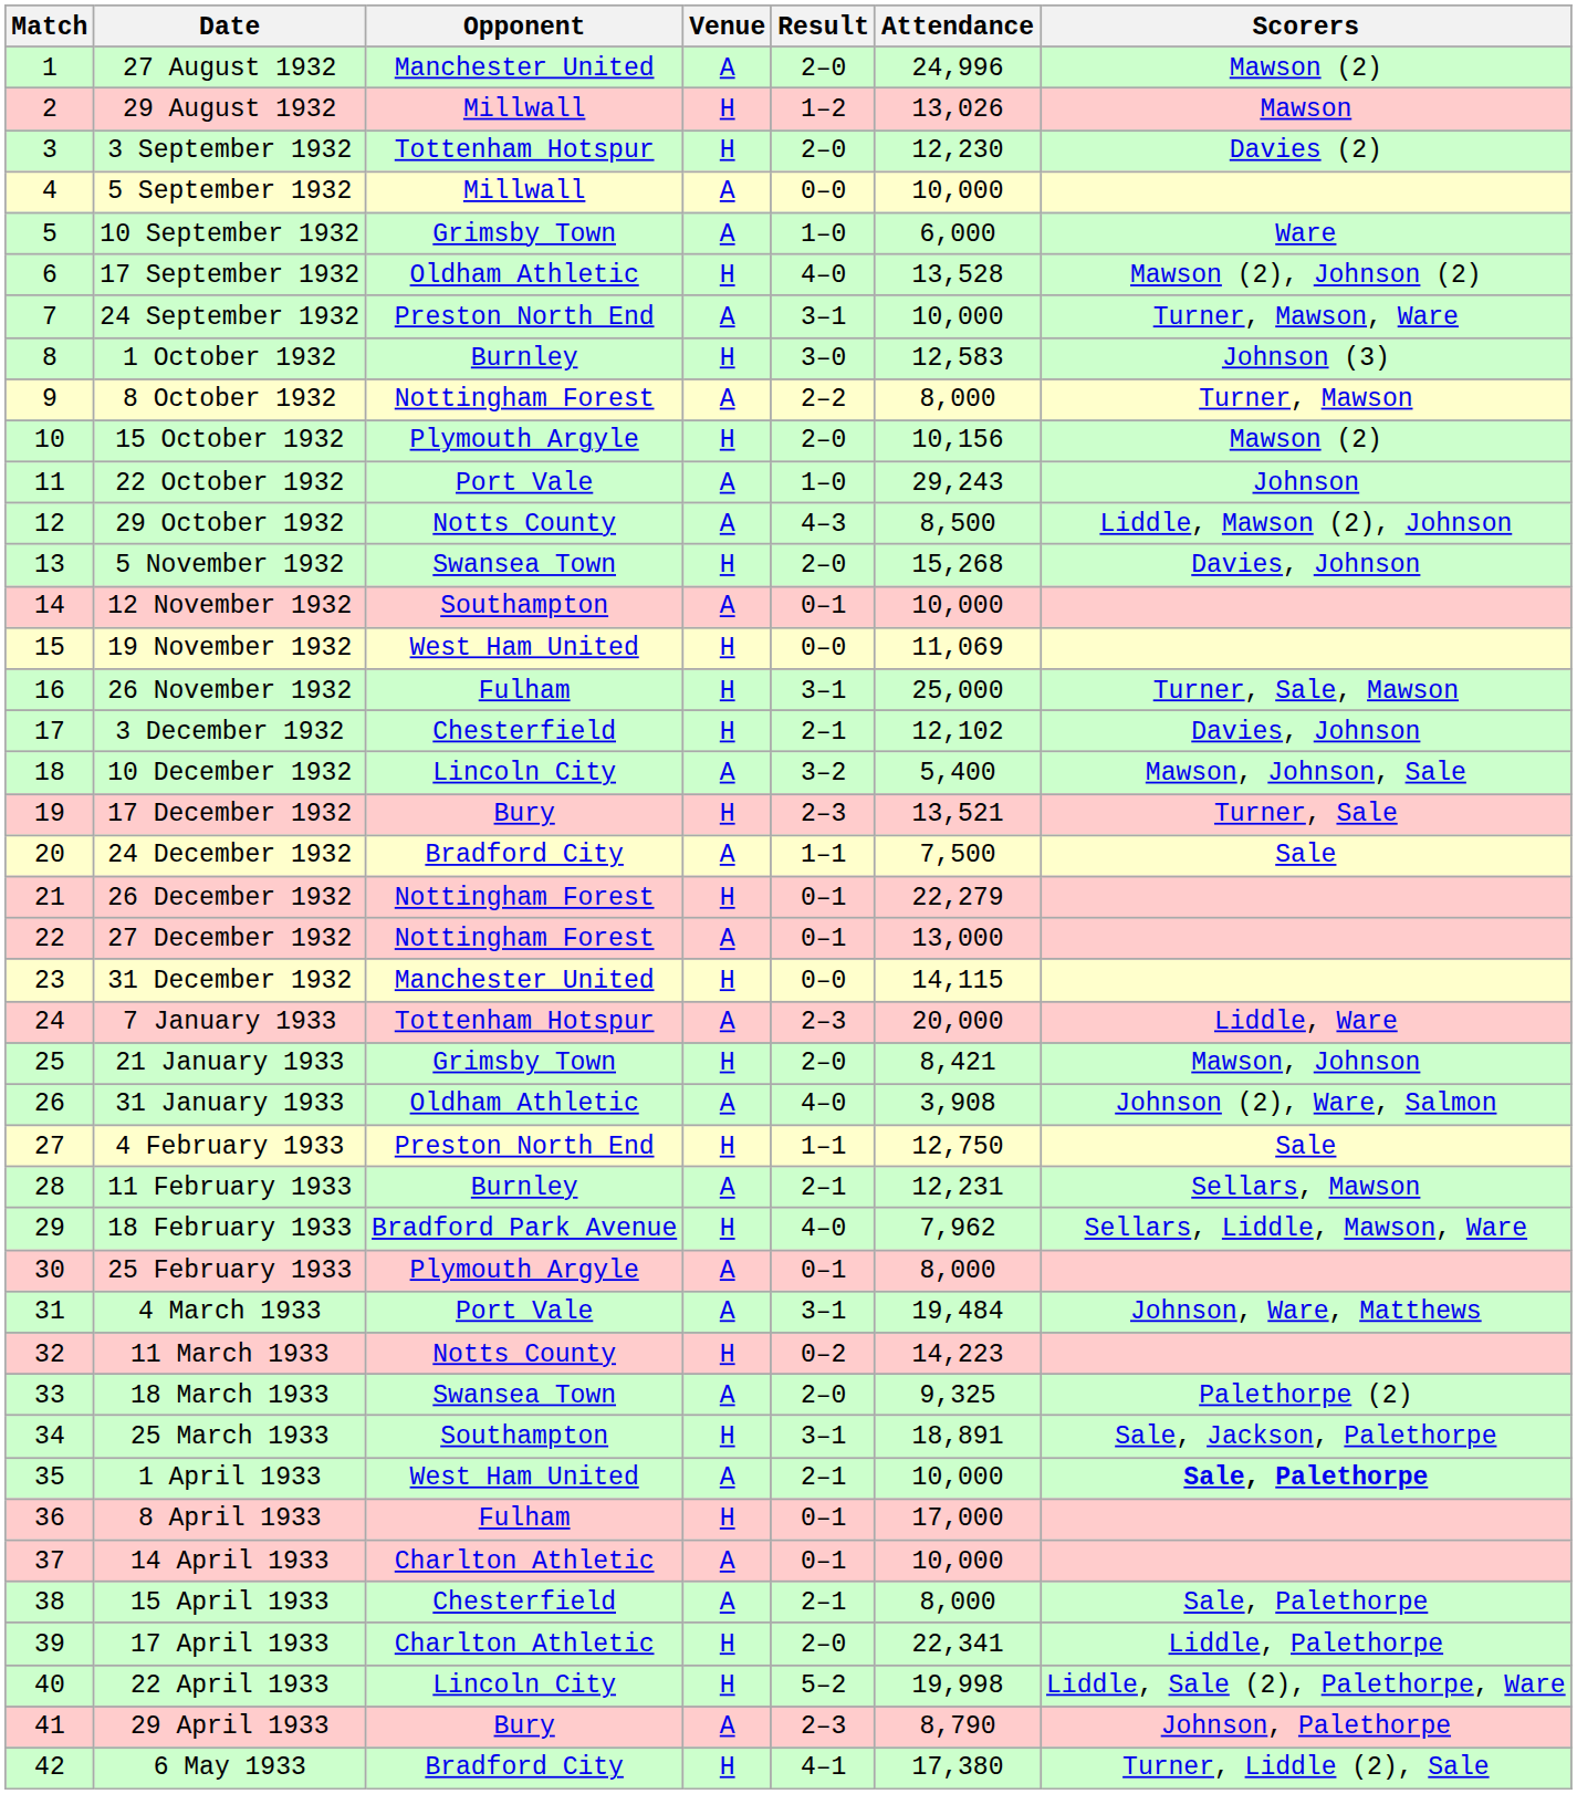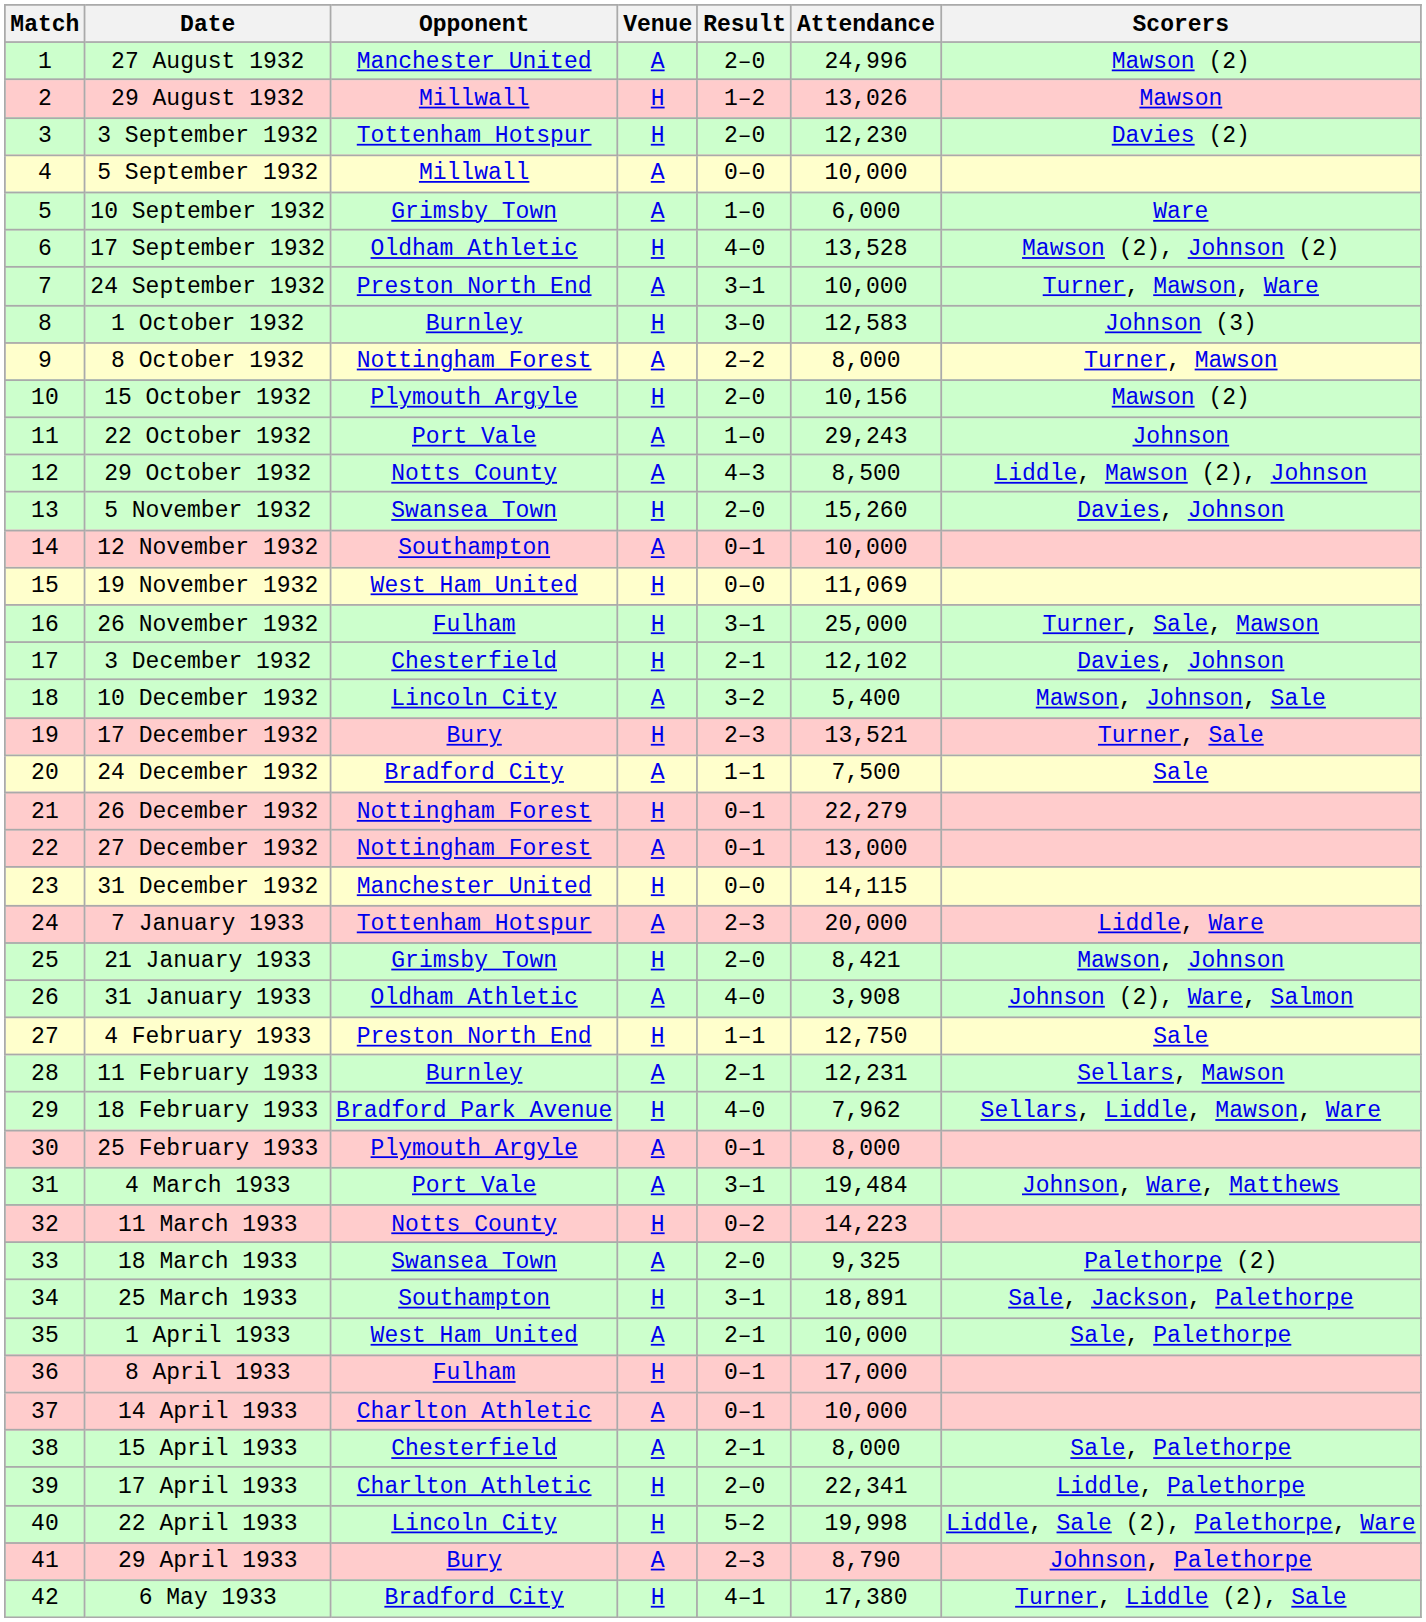 <table class="wikitable" style="font-size:100%; text-align:center">
 <tr>
 <th>Match</th>
 <th>Date</th>
 <th>Opponent</th>
 <th>Venue</th>
 <th>Result</th>
 <th>Attendance</th>
 <th>Scorers</th>
 </tr>
 <tr style="background-color: #CCFFCC;">
 <td>1</td>
 <td>27 August 1932</td>
 <td><a href='#'>Manchester United</a></td>
 <td><a href='#'>A</a></td>
 <td>2–0</td>
 <td>24,996</td>
 <td><a href='#'>Mawson</a> (2)</td>
 </tr>
 <tr style="background-color: #FFCCCC;">
 <td>2</td>
 <td>29 August 1932</td>
 <td><a href='#'>Millwall</a></td>
 <td><a href='#'>H</a></td>
 <td>1–2</td>
 <td>13,026</td>
 <td><a href='#'>Mawson</a></td>
 </tr>
 <tr style="background-color: #CCFFCC;">
 <td>3</td>
 <td>3 September 1932</td>
 <td><a href='#'>Tottenham Hotspur</a></td>
 <td><a href='#'>H</a></td>
 <td>2–0</td>
 <td>12,230</td>
 <td><a href='#'>Davies</a> (2)</td>
 </tr>
 <tr style="background-color: #FFFFCC;">
 <td>4</td>
 <td>5 September 1932</td>
 <td><a href='#'>Millwall</a></td>
 <td><a href='#'>A</a></td>
 <td>0–0</td>
 <td>10,000</td>
 <td></td>
 </tr>
 <tr style="background-color: #CCFFCC;">
 <td>5</td>
 <td>10 September 1932</td>
 <td><a href='#'>Grimsby Town</a></td>
 <td><a href='#'>A</a></td>
 <td>1–0</td>
 <td>6,000</td>
 <td><a href='#'>Ware</a></td>
 </tr>
 <tr style="background-color: #CCFFCC;">
 <td>6</td>
 <td>17 September 1932</td>
 <td><a href='#'>Oldham Athletic</a></td>
 <td><a href='#'>H</a></td>
 <td>4–0</td>
 <td>13,528</td>
 <td><a href='#'>Mawson</a> (2), <a href='#'>Johnson</a> (2)</td>
 </tr>
 <tr style="background-color: #CCFFCC;">
 <td>7</td>
 <td>24 September 1932</td>
 <td><a href='#'>Preston North End</a></td>
 <td><a href='#'>A</a></td>
 <td>3–1</td>
 <td>10,000</td>
 <td><a href='#'>Turner</a>, <a href='#'>Mawson</a>, <a href='#'>Ware</a></td>
 </tr>
 <tr style="background-color: #CCFFCC;">
 <td>8</td>
 <td>1 October 1932</td>
 <td><a href='#'>Burnley</a></td>
 <td><a href='#'>H</a></td>
 <td>3–0</td>
 <td>12,583</td>
 <td><a href='#'>Johnson</a> (3)</td>
 </tr>
 <tr style="background-color: #FFFFCC;">
 <td>9</td>
 <td>8 October 1932</td>
 <td><a href='#'>Nottingham Forest</a></td>
 <td><a href='#'>A</a></td>
 <td>2–2</td>
 <td>8,000</td>
 <td><a href='#'>Turner</a>, <a href='#'>Mawson</a></td>
 </tr>
 <tr style="background-color: #CCFFCC;">
 <td>10</td>
 <td>15 October 1932</td>
 <td><a href='#'>Plymouth Argyle</a></td>
 <td><a href='#'>H</a></td>
 <td>2–0</td>
 <td>10,156</td>
 <td><a href='#'>Mawson</a> (2)</td>
 </tr>
 <tr style="background-color: #CCFFCC;">
 <td>11</td>
 <td>22 October 1932</td>
 <td><a href='#'>Port Vale</a></td>
 <td><a href='#'>A</a></td>
 <td>1–0</td>
 <td>29,243</td>
 <td><a href='#'>Johnson</a></td>
 </tr>
 <tr style="background-color: #CCFFCC;">
 <td>12</td>
 <td>29 October 1932</td>
 <td><a href='#'>Notts County</a></td>
 <td><a href='#'>A</a></td>
 <td>4–3</td>
 <td>8,500</td>
 <td><a href='#'>Liddle</a>, <a href='#'>Mawson</a> (2), <a href='#'>Johnson</a></td>
 </tr>
 <tr style="background-color: #CCFFCC;">
 <td>13</td>
 <td>5 November 1932</td>
 <td><a href='#'>Swansea Town</a></td>
 <td><a href='#'>H</a></td>
 <td>2–0</td>
-<td>15,268</td>
+<td>15,260</td>
 <td><a href='#'>Davies</a>, <a href='#'>Johnson</a></td>
 </tr>
 <tr style="background-color: #FFCCCC;">
 <td>14</td>
 <td>12 November 1932</td>
 <td><a href='#'>Southampton</a></td>
 <td><a href='#'>A</a></td>
 <td>0–1</td>
 <td>10,000</td>
 <td></td>
 </tr>
 <tr style="background-color: #FFFFCC;">
 <td>15</td>
 <td>19 November 1932</td>
 <td><a href='#'>West Ham United</a></td>
 <td><a href='#'>H</a></td>
 <td>0–0</td>
 <td>11,069</td>
 <td></td>
 </tr>
 <tr style="background-color: #CCFFCC;">
 <td>16</td>
 <td>26 November 1932</td>
 <td><a href='#'>Fulham</a></td>
 <td><a href='#'>H</a></td>
 <td>3–1</td>
 <td>25,000</td>
 <td><a href='#'>Turner</a>, <a href='#'>Sale</a>, <a href='#'>Mawson</a></td>
 </tr>
 <tr style="background-color: #CCFFCC;">
 <td>17</td>
 <td>3 December 1932</td>
 <td><a href='#'>Chesterfield</a></td>
 <td><a href='#'>H</a></td>
 <td>2–1</td>
 <td>12,102</td>
 <td><a href='#'>Davies</a>, <a href='#'>Johnson</a></td>
 </tr>
 <tr style="background-color: #CCFFCC;">
 <td>18</td>
 <td>10 December 1932</td>
 <td><a href='#'>Lincoln City</a></td>
 <td><a href='#'>A</a></td>
 <td>3–2</td>
 <td>5,400</td>
 <td><a href='#'>Mawson</a>, <a href='#'>Johnson</a>, <a href='#'>Sale</a></td>
 </tr>
 <tr style="background-color: #FFCCCC;">
 <td>19</td>
 <td>17 December 1932</td>
 <td><a href='#'>Bury</a></td>
 <td><a href='#'>H</a></td>
 <td>2–3</td>
 <td>13,521</td>
 <td><a href='#'>Turner</a>, <a href='#'>Sale</a></td>
 </tr>
 <tr style="background-color: #FFFFCC;">
 <td>20</td>
 <td>24 December 1932</td>
 <td><a href='#'>Bradford City</a></td>
 <td><a href='#'>A</a></td>
 <td>1–1</td>
 <td>7,500</td>
 <td><a href='#'>Sale</a></td>
 </tr>
 <tr style="background-color: #FFCCCC;">
 <td>21</td>
 <td>26 December 1932</td>
 <td><a href='#'>Nottingham Forest</a></td>
 <td><a href='#'>H</a></td>
 <td>0–1</td>
 <td>22,279</td>
 <td></td>
 </tr>
 <tr style="background-color: #FFCCCC;">
 <td>22</td>
 <td>27 December 1932</td>
 <td><a href='#'>Nottingham Forest</a></td>
 <td><a href='#'>A</a></td>
 <td>0–1</td>
 <td>13,000</td>
 <td></td>
 </tr>
 <tr style="background-color: #FFFFCC;">
 <td>23</td>
 <td>31 December 1932</td>
 <td><a href='#'>Manchester United</a></td>
 <td><a href='#'>H</a></td>
 <td>0–0</td>
 <td>14,115</td>
 <td></td>
 </tr>
 <tr style="background-color: #FFCCCC;">
 <td>24</td>
 <td>7 January 1933</td>
 <td><a href='#'>Tottenham Hotspur</a></td>
 <td><a href='#'>A</a></td>
 <td>2–3</td>
 <td>20,000</td>
 <td><a href='#'>Liddle</a>, <a href='#'>Ware</a></td>
 </tr>
 <tr style="background-color: #CCFFCC;">
 <td>25</td>
 <td>21 January 1933</td>
 <td><a href='#'>Grimsby Town</a></td>
 <td><a href='#'>H</a></td>
 <td>2–0</td>
 <td>8,421</td>
 <td><a href='#'>Mawson</a>, <a href='#'>Johnson</a></td>
 </tr>
 <tr style="background-color: #CCFFCC;">
 <td>26</td>
 <td>31 January 1933</td>
 <td><a href='#'>Oldham Athletic</a></td>
 <td><a href='#'>A</a></td>
 <td>4–0</td>
 <td>3,908</td>
 <td><a href='#'>Johnson</a> (2), <a href='#'>Ware</a>, <a href='#'>Salmon</a></td>
 </tr>
 <tr style="background-color: #FFFFCC;">
 <td>27</td>
 <td>4 February 1933</td>
 <td><a href='#'>Preston North End</a></td>
 <td><a href='#'>H</a></td>
 <td>1–1</td>
 <td>12,750</td>
 <td><a href='#'>Sale</a></td>
 </tr>
 <tr style="background-color: #CCFFCC;">
 <td>28</td>
 <td>11 February 1933</td>
 <td><a href='#'>Burnley</a></td>
 <td><a href='#'>A</a></td>
 <td>2–1</td>
 <td>12,231</td>
 <td><a href='#'>Sellars</a>, <a href='#'>Mawson</a></td>
 </tr>
 <tr style="background-color: #CCFFCC;">
 <td>29</td>
 <td>18 February 1933</td>
 <td><a href='#'>Bradford Park Avenue</a></td>
 <td><a href='#'>H</a></td>
 <td>4–0</td>
 <td>7,962</td>
 <td><a href='#'>Sellars</a>, <a href='#'>Liddle</a>, <a href='#'>Mawson</a>, <a href='#'>Ware</a></td>
 </tr>
 <tr style="background-color: #FFCCCC;">
 <td>30</td>
 <td>25 February 1933</td>
 <td><a href='#'>Plymouth Argyle</a></td>
 <td><a href='#'>A</a></td>
 <td>0–1</td>
 <td>8,000</td>
 <td></td>
 </tr>
 <tr style="background-color: #CCFFCC;">
 <td>31</td>
 <td>4 March 1933</td>
 <td><a href='#'>Port Vale</a></td>
 <td><a href='#'>A</a></td>
 <td>3–1</td>
 <td>19,484</td>
 <td><a href='#'>Johnson</a>, <a href='#'>Ware</a>, <a href='#'>Matthews</a></td>
 </tr>
 <tr style="background-color: #FFCCCC;">
 <td>32</td>
 <td>11 March 1933</td>
 <td><a href='#'>Notts County</a></td>
 <td><a href='#'>H</a></td>
 <td>0–2</td>
 <td>14,223</td>
 <td></td>
 </tr>
 <tr style="background-color: #CCFFCC;">
 <td>33</td>
 <td>18 March 1933</td>
 <td><a href='#'>Swansea Town</a></td>
 <td><a href='#'>A</a></td>
 <td>2–0</td>
 <td>9,325</td>
 <td><a href='#'>Palethorpe</a> (2)</td>
 </tr>
 <tr style="background-color: #CCFFCC;">
 <td>34</td>
 <td>25 March 1933</td>
 <td><a href='#'>Southampton</a></td>
 <td><a href='#'>H</a></td>
 <td>3–1</td>
 <td>18,891</td>
 <td><a href='#'>Sale</a>, <a href='#'>Jackson</a>, <a href='#'>Palethorpe</a></td>
 </tr>
 <tr style="background-color: #CCFFCC;">
 <td>35</td>
 <td>1 April 1933</td>
 <td><a href='#'>West Ham United</a></td>
 <td><a href='#'>A</a></td>
 <td>2–1</td>
 <td>10,000</td>
-<td><strong><a href='#'>Sale</a>, <a href='#'>Palethorpe</a></strong></td>
+<td><a href='#'>Sale</a>, <a href='#'>Palethorpe</a></td>
 </tr>
 <tr style="background-color: #FFCCCC;">
 <td>36</td>
 <td>8 April 1933</td>
 <td><a href='#'>Fulham</a></td>
 <td><a href='#'>H</a></td>
 <td>0–1</td>
 <td>17,000</td>
 <td></td>
 </tr>
 <tr style="background-color: #FFCCCC;">
 <td>37</td>
 <td>14 April 1933</td>
 <td><a href='#'>Charlton Athletic</a></td>
 <td><a href='#'>A</a></td>
 <td>0–1</td>
 <td>10,000</td>
 <td></td>
 </tr>
 <tr style="background-color: #CCFFCC;">
 <td>38</td>
 <td>15 April 1933</td>
 <td><a href='#'>Chesterfield</a></td>
 <td><a href='#'>A</a></td>
 <td>2–1</td>
 <td>8,000</td>
 <td><a href='#'>Sale</a>, <a href='#'>Palethorpe</a></td>
 </tr>
 <tr style="background-color: #CCFFCC;">
 <td>39</td>
 <td>17 April 1933</td>
 <td><a href='#'>Charlton Athletic</a></td>
 <td><a href='#'>H</a></td>
 <td>2–0</td>
 <td>22,341</td>
 <td><a href='#'>Liddle</a>, <a href='#'>Palethorpe</a></td>
 </tr>
 <tr style="background-color: #CCFFCC;">
 <td>40</td>
 <td>22 April 1933</td>
 <td><a href='#'>Lincoln City</a></td>
 <td><a href='#'>H</a></td>
 <td>5–2</td>
 <td>19,998</td>
 <td><a href='#'>Liddle</a>, <a href='#'>Sale</a> (2), <a href='#'>Palethorpe</a>, <a href='#'>Ware</a></td>
 </tr>
 <tr style="background-color: #FFCCCC;">
 <td>41</td>
 <td>29 April 1933</td>
 <td><a href='#'>Bury</a></td>
 <td><a href='#'>A</a></td>
 <td>2–3</td>
 <td>8,790</td>
 <td><a href='#'>Johnson</a>, <a href='#'>Palethorpe</a></td>
 </tr>
 <tr style="background-color: #CCFFCC;">
 <td>42</td>
 <td>6 May 1933</td>
 <td><a href='#'>Bradford City</a></td>
 <td><a href='#'>H</a></td>
 <td>4–1</td>
 <td>17,380</td>
 <td><a href='#'>Turner</a>, <a href='#'>Liddle</a> (2), <a href='#'>Sale</a></td>
 </tr>
 </table>
